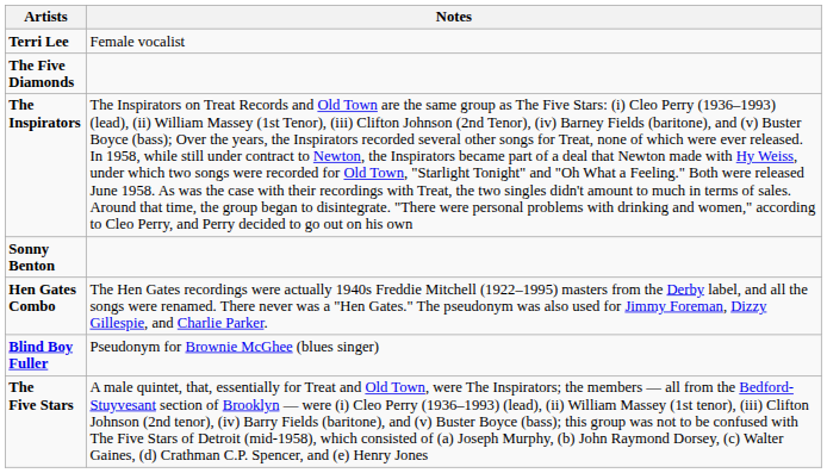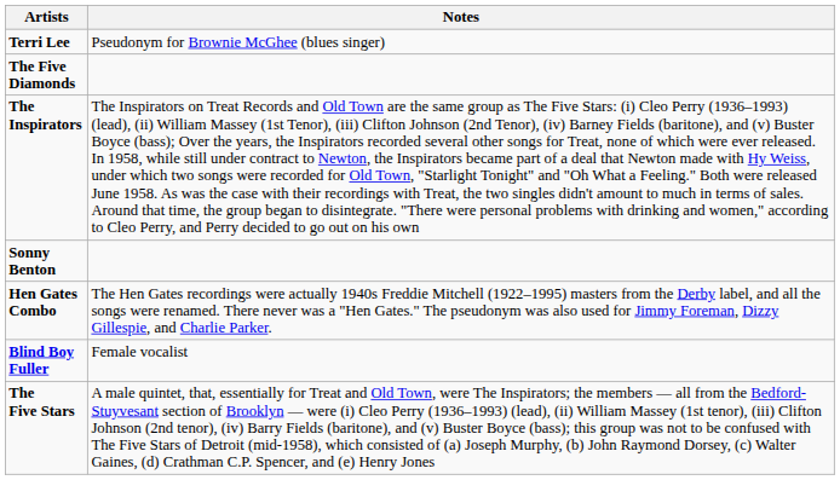 <table class="wikitable">
 <tr>
 <th>Artists</th>
 <th>Notes</th>
 </tr>
 <tr valign="top">
 <td><strong>Terri Lee</strong></td>
-<td>Female vocalist</td>
+<td>Pseudonym for <a href='#'>Brownie McGhee</a> (blues singer)</td>
 </tr>
 <tr valign="top">
 <td><strong>The Five</strong><br><strong>Diamonds</strong></td>
 <td></td>
 </tr>
 <tr valign="top">
 <td><strong>The</strong><br><strong>Inspirators</strong></td>
 <td>The Inspirators on Treat Records and <a href='#'>Old Town</a> are the same group as The Five Stars: (i) Cleo Perry (1936–1993) (lead), (ii) William Massey (1st Tenor), (iii) Clifton Johnson (2nd Tenor), (iv) Barney Fields (baritone), and (v) Buster Boyce (bass);  Over the years, the Inspirators recorded several other songs for Treat, none of which were ever released. In 1958, while still under contract to <a href='#'>Newton</a>, the Inspirators became part of a deal that Newton made with <a href='#'>Hy Weiss</a>, under which two songs were recorded for <a href='#'>Old Town</a>, "Starlight Tonight" and "Oh What a Feeling."  Both were released June 1958.  As was the case with their recordings with Treat, the two singles didn't amount to much in terms of sales.  Around that time, the group began to disintegrate. "There were personal problems with drinking and women," according to Cleo Perry, and Perry decided to go out on his own</td>
 </tr>
 <tr valign="top">
 <td><strong>Sonny Benton</strong></td>
 <td></td>
 </tr>
 <tr valign="top">
 <td><strong>Hen Gates</strong><br><strong>Combo</strong></td>
 <td>The Hen Gates recordings were actually 1940s Freddie Mitchell (1922–1995) masters from the <a href='#'>Derby</a> label, and all the songs were renamed. There never was a "Hen Gates."  The pseudonym was also used for <a href='#'>Jimmy Foreman</a>, <a href='#'>Dizzy Gillespie</a>, and <a href='#'>Charlie Parker</a>.</td>
 </tr>
 <tr valign="top">
 <td><strong><a href='#'>Blind Boy</a></strong><br><strong><a href='#'>Fuller</a></strong></td>
-<td>Pseudonym for <a href='#'>Brownie McGhee</a> (blues singer)</td>
+<td>Female vocalist</td>
 </tr>
 <tr valign="top">
 <td><strong>The</strong><br><strong>Five Stars</strong></td>
 <td>A male quintet, that, essentially for Treat and <a href='#'>Old Town</a>, were The Inspirators; the members — all from the <a href='#'>Bedford-Stuyvesant</a> section of <a href='#'>Brooklyn</a> — were (i) Cleo Perry (1936–1993) (lead), (ii) William Massey (1st tenor), (iii) Clifton Johnson (2nd tenor), (iv) Barry Fields (baritone), and (v) Buster Boyce (bass); this group was not to be confused with The Five Stars of Detroit (mid-1958), which consisted of (a) Joseph Murphy, (b) John Raymond Dorsey, (c) Walter Gaines, (d) Crathman C.P. Spencer, and (e) Henry Jones</td>
 </tr>
 </table>
